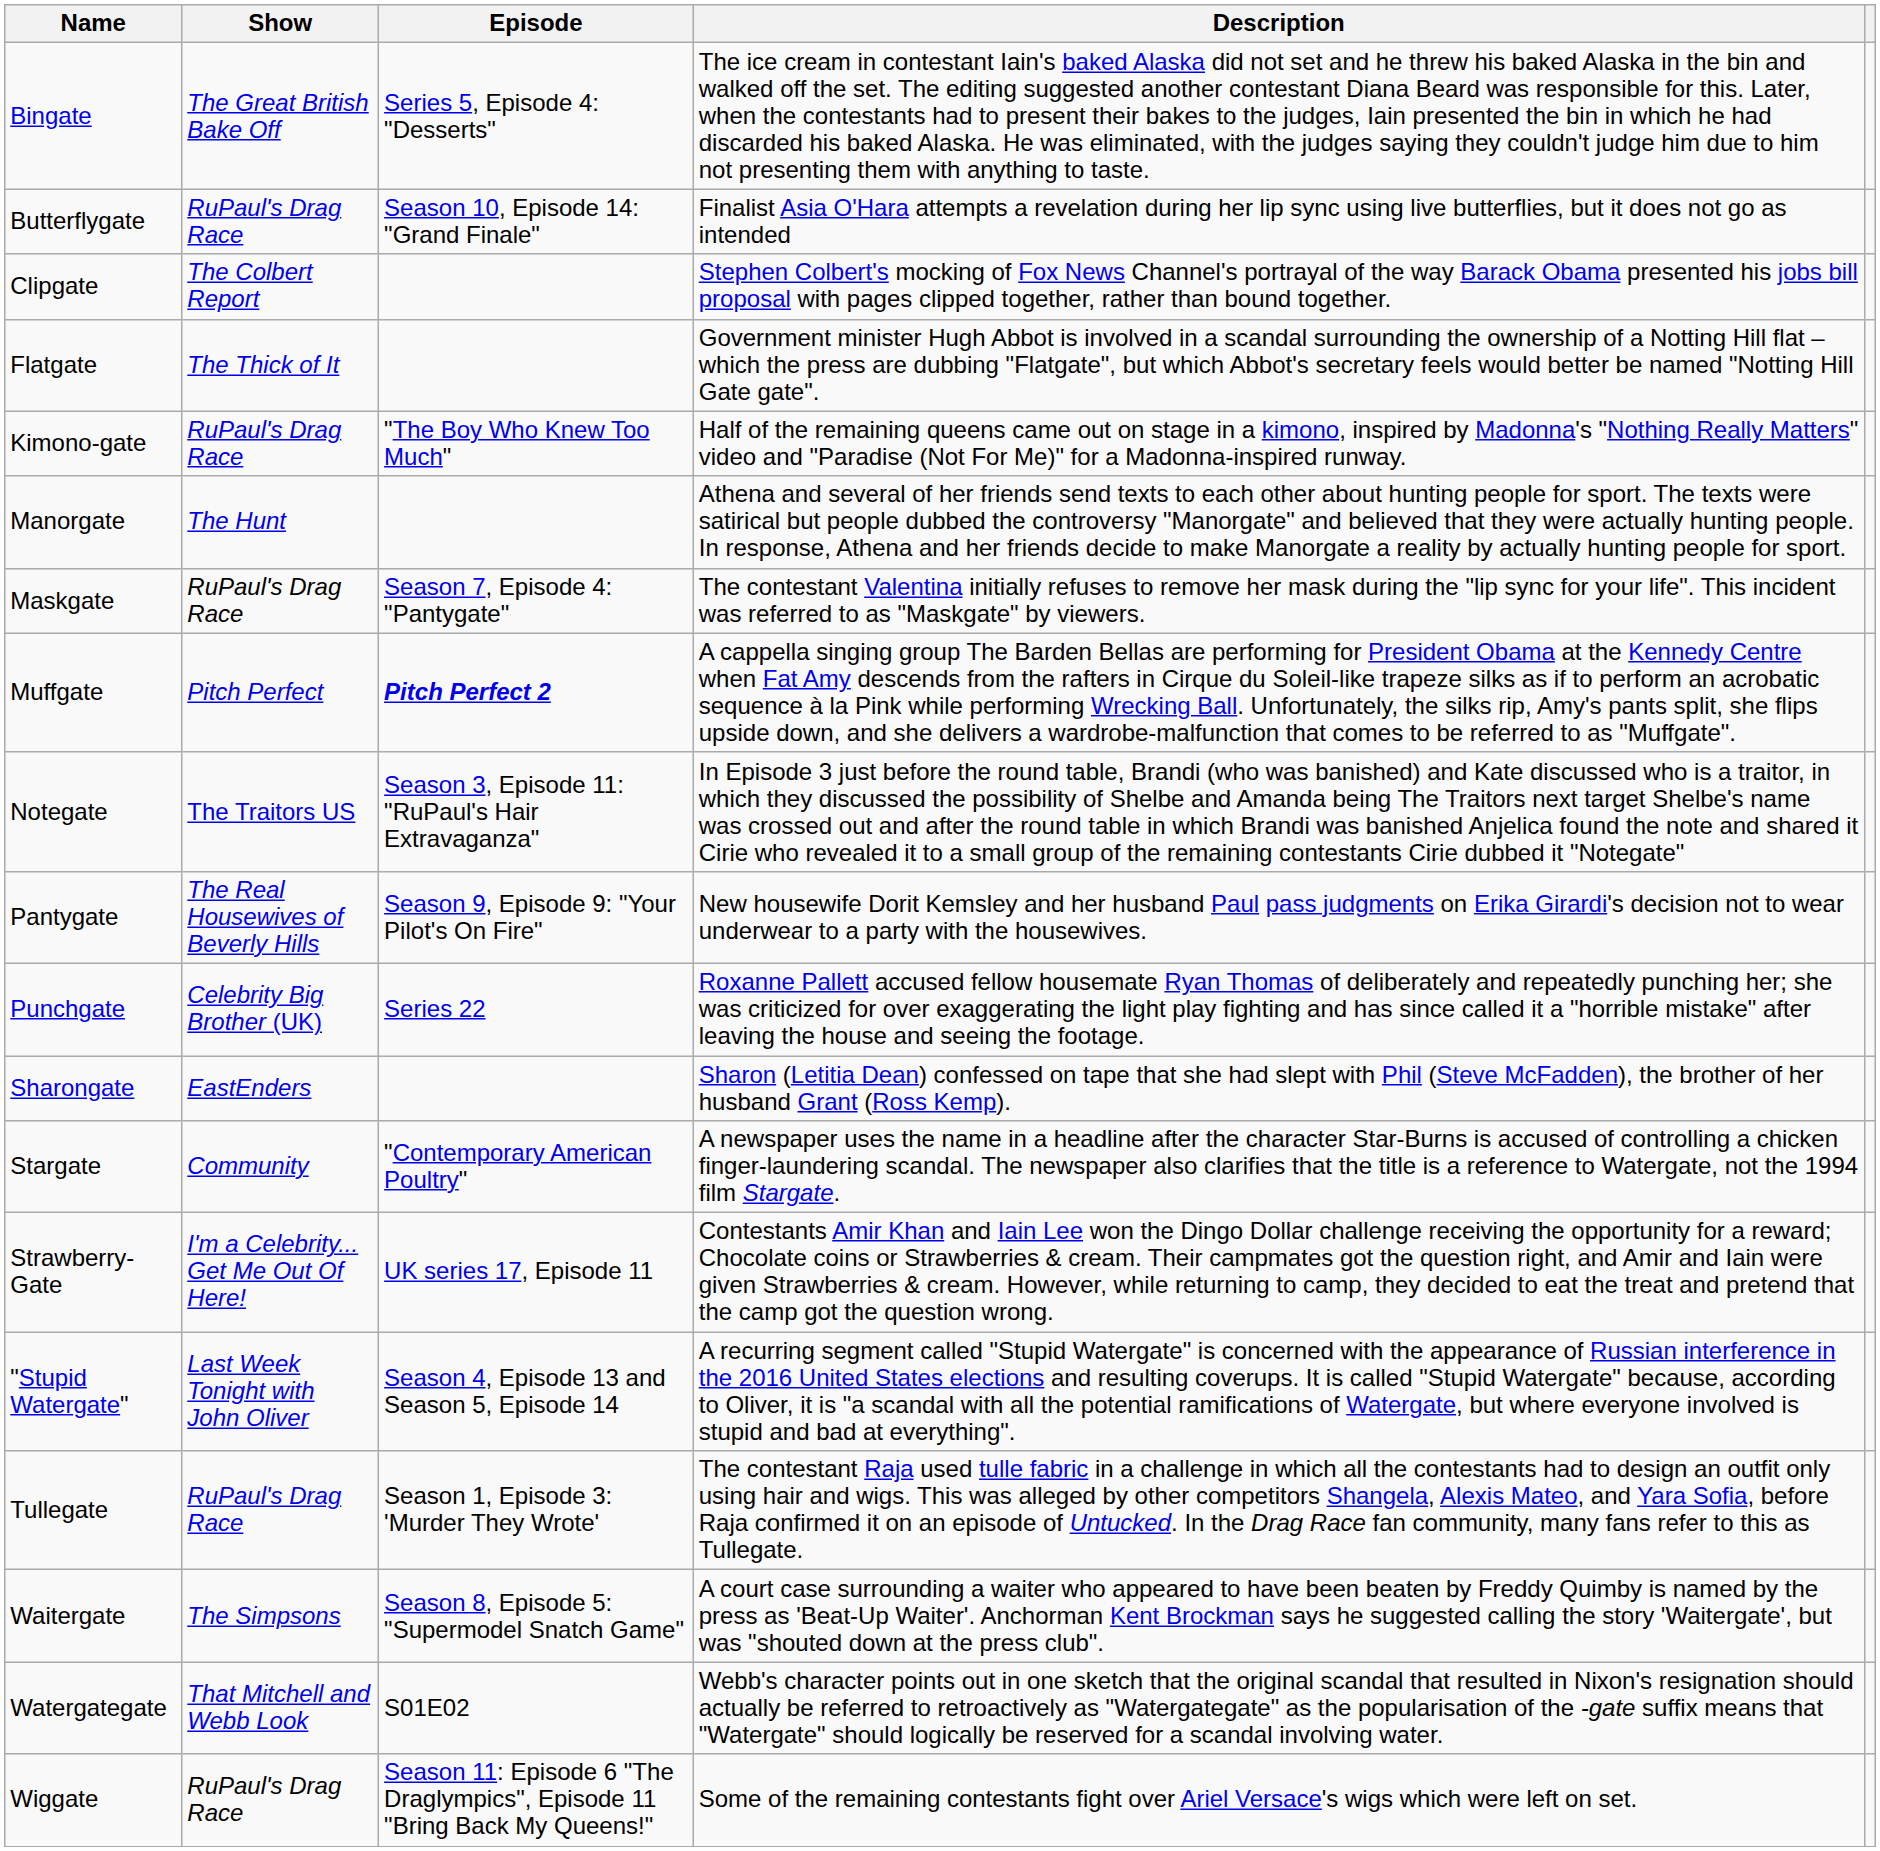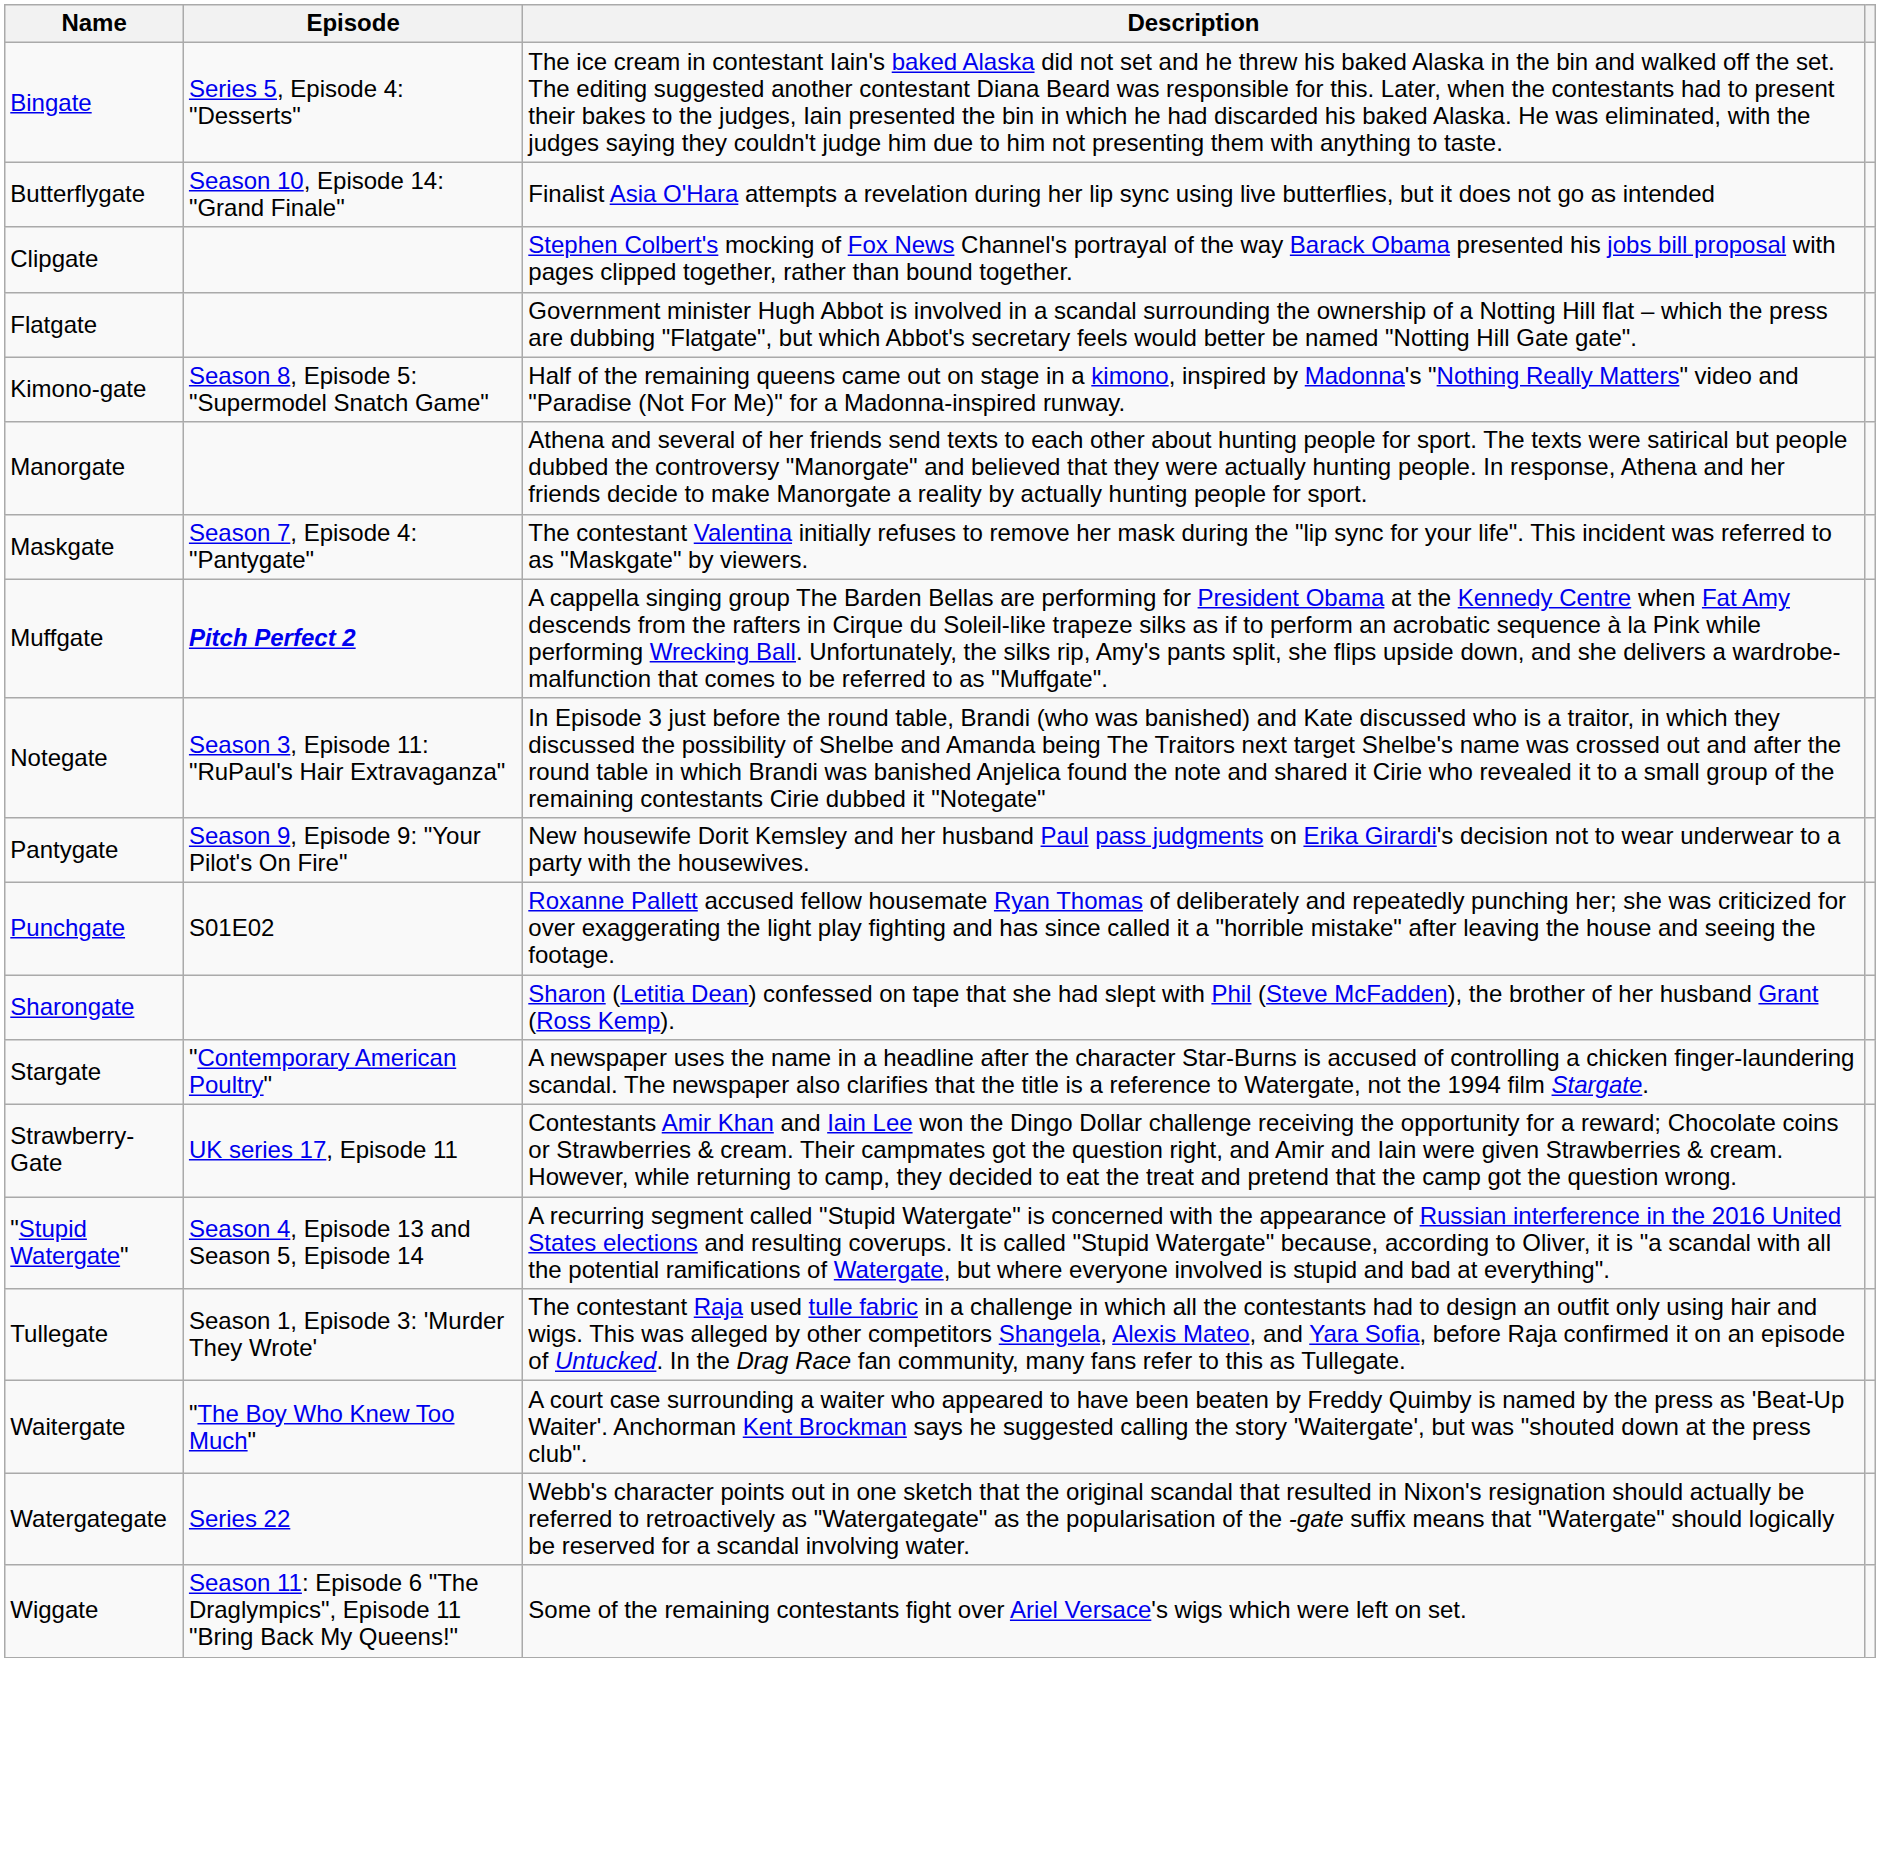 <table class="wikitable sortable">
 <tr>
 <th>Name</th>
-<th>Show</th>
 <th>Episode</th>
 <th>Description</th>
 <th></th>
 </tr>
 <tr>
 <td><a href='#'>Bingate</a></td>
-<td><em><a href='#'>The Great British Bake Off</a></em></td>
 <td><a href='#'>Series 5</a>, Episode 4: "Desserts"</td>
 <td>The ice cream in contestant Iain's <a href='#'>baked Alaska</a> did not set and he threw his baked Alaska in the bin and walked off the set. The editing suggested another contestant Diana Beard was responsible for this. Later, when the contestants had to present their bakes to the judges, Iain presented the bin in which he had discarded his baked Alaska. He was eliminated, with the judges saying they couldn't judge him due to him not presenting them with anything to taste.</td>
 <td></td>
 </tr>
 <tr>
 <td>Butterflygate</td>
-<td><em><a href='#'>RuPaul's Drag Race</a></em></td>
 <td><a href='#'>Season 10</a>, Episode 14: "Grand Finale"</td>
 <td>Finalist <a href='#'>Asia O'Hara</a> attempts a revelation during her lip sync using live butterflies, but it does not go as intended</td>
 <td></td>
 </tr>
 <tr>
 <td>Clipgate</td>
-<td><em><a href='#'>The Colbert Report</a></em></td>
 <td></td>
 <td><a href='#'>Stephen Colbert's</a> mocking of <a href='#'>Fox News</a> Channel's portrayal of the way <a href='#'>Barack Obama</a> presented his <a href='#'>jobs bill proposal</a> with pages clipped together, rather than bound together.</td>
 <td></td>
 </tr>
 <tr>
 <td>Flatgate</td>
-<td><em><a href='#'>The Thick of It</a></em></td>
 <td></td>
 <td>Government minister Hugh Abbot is involved in a scandal surrounding the ownership of a Notting Hill flat – which the press are dubbing "Flatgate", but which Abbot's secretary feels would better be named "Notting Hill Gate gate".</td>
 <td></td>
 </tr>
 <tr>
 <td>Kimono-gate</td>
-<td><em><a href='#'>RuPaul's Drag Race</a></em></td>
-<td>"<a href='#'>The Boy Who Knew Too Much</a>"</td>
+<td><a href='#'>Season 8</a>, Episode 5: "Supermodel Snatch Game"</td>
 <td>Half of the remaining queens came out on stage in a <a href='#'>kimono</a>, inspired by <a href='#'>Madonna</a>'s "<a href='#'>Nothing Really Matters</a>" video and "Paradise (Not For Me)" for a Madonna-inspired runway.</td>
 <td></td>
 </tr>
 <tr>
 <td>Manorgate</td>
-<td><em><a href='#'>The Hunt</a></em></td>
 <td></td>
 <td>Athena and several of her friends send texts to each other about hunting people for sport. The texts were satirical but people dubbed the controversy "Manorgate" and believed that they were actually hunting people. In response, Athena and her friends decide to make Manorgate a reality by actually hunting people for sport.</td>
 <td></td>
 </tr>
 <tr>
 <td>Maskgate</td>
-<td><em>RuPaul's Drag Race</em></td>
 <td><a href='#'>Season 7</a>, Episode 4: "Pantygate"</td>
 <td>The contestant <a href='#'>Valentina</a> initially refuses to remove her mask during the "lip sync for your life". This incident was referred to as "Maskgate" by viewers.</td>
 <td></td>
 </tr>
 <tr>
 <td>Muffgate</td>
-<td><em><a href='#'>Pitch Perfect</a></em></td>
 <td><strong><em><a href='#'>Pitch Perfect 2</a></em></strong></td>
 <td>A cappella singing group The Barden Bellas are performing for <a href='#'>President Obama</a> at the <a href='#'>Kennedy Centre</a> when <a href='#'>Fat Amy</a> descends from the rafters in Cirque du Soleil-like trapeze silks as if to perform an acrobatic sequence à la Pink while performing <a href='#'>Wrecking Ball</a>. Unfortunately, the silks rip, Amy's pants split, she flips upside down, and she delivers a wardrobe-malfunction that comes to be referred to as "Muffgate".</td>
 <td></td>
 </tr>
 <tr>
 <td>Notegate</td>
-<td><a href='#'>The Traitors US</a></td>
 <td><a href='#'>Season 3</a>, Episode 11: "RuPaul's Hair Extravaganza"</td>
 <td>In Episode 3 just before the round table, Brandi (who was banished) and Kate discussed who is a traitor, in which they discussed the possibility of Shelbe and Amanda being The Traitors next target Shelbe's name was crossed out and after the round table in which Brandi was banished Anjelica found the note and shared it Cirie who revealed it to a small group of the remaining contestants Cirie dubbed it "Notegate"</td>
 <td></td>
 </tr>
 <tr>
 <td>Pantygate</td>
-<td><em><a href='#'>The Real Housewives of Beverly Hills</a></em></td>
 <td><a href='#'>Season 9</a>, Episode 9: "Your Pilot's On Fire"</td>
 <td>New housewife Dorit Kemsley and her husband <a href='#'>Paul</a> <a href='#'>pass judgments</a> on <a href='#'>Erika Girardi</a>'s decision not to wear underwear to a party with the housewives.</td>
 <td></td>
 </tr>
 <tr>
 <td><a href='#'>Punchgate</a></td>
-<td><a href='#'><em>Celebrity Big Brother</em> (UK)</a></td>
-<td><a href='#'>Series 22</a></td>
+<td>S01E02</td>
 <td><a href='#'>Roxanne Pallett</a> accused fellow housemate <a href='#'>Ryan Thomas</a> of deliberately and repeatedly punching her; she was criticized for over exaggerating the light play fighting and has since called it a "horrible mistake" after leaving the house and seeing the footage.</td>
 <td></td>
 </tr>
 <tr>
 <td><a href='#'>Sharongate</a></td>
-<td><em><a href='#'>EastEnders</a></em></td>
 <td></td>
 <td><a href='#'>Sharon</a> (<a href='#'>Letitia Dean</a>) confessed on tape that she had slept with <a href='#'>Phil</a> (<a href='#'>Steve McFadden</a>), the brother of her husband <a href='#'>Grant</a> (<a href='#'>Ross Kemp</a>).</td>
 <td></td>
 </tr>
 <tr>
 <td>Stargate</td>
-<td><em><a href='#'>Community</a></em></td>
 <td>"<a href='#'>Contemporary American Poultry</a>"</td>
 <td>A newspaper uses the name in a headline after the character Star-Burns is accused of controlling a chicken finger-laundering scandal. The newspaper also clarifies that the title is a reference to Watergate, not the 1994 film <em><a href='#'>Stargate</a></em>.</td>
 <td></td>
 </tr>
 <tr>
 <td>Strawberry-Gate</td>
-<td><em><a href='#'>I'm a Celebrity... Get Me Out Of Here!</a></em></td>
 <td><a href='#'>UK series 17</a>, Episode 11</td>
 <td>Contestants <a href='#'>Amir Khan</a> and <a href='#'>Iain Lee</a> won the Dingo Dollar challenge receiving the opportunity for a reward; Chocolate coins or Strawberries & cream. Their campmates got the question right, and Amir and Iain were given Strawberries & cream. However, while returning to camp, they decided to eat the treat and pretend that the camp got the question wrong.</td>
 <td></td>
 </tr>
 <tr>
 <td>"<a href='#'>Stupid Watergate</a>"</td>
-<td><em><a href='#'>Last Week Tonight with John Oliver</a></em></td>
 <td><a href='#'>Season 4</a>, Episode 13 and Season 5, Episode 14</td>
 <td>A recurring segment called "Stupid Watergate" is concerned with the appearance of <a href='#'>Russian interference in the 2016 United States elections</a> and resulting coverups. It is called "Stupid Watergate" because, according to Oliver, it is "a scandal with all the potential ramifications of <a href='#'>Watergate</a>, but where everyone involved is stupid and bad at everything".</td>
 <td></td>
 </tr>
 <tr>
 <td>Tullegate</td>
-<td><em><a href='#'>RuPaul's Drag Race</a></em></td>
 <td>Season 1, Episode 3: 'Murder They Wrote'</td>
 <td>The contestant <a href='#'>Raja</a> used <a href='#'>tulle fabric</a> in a challenge in which all the contestants had to design an outfit only using hair and wigs. This was alleged by other competitors <a href='#'>Shangela</a>, <a href='#'>Alexis Mateo</a>, and <a href='#'>Yara Sofia</a>, before Raja confirmed it on an episode of <em><a href='#'>Untucked</a></em>. In the <em>Drag Race</em> fan community, many fans refer to this as Tullegate.</td>
 <td></td>
 </tr>
 <tr>
 <td>Waitergate</td>
-<td><em><a href='#'>The Simpsons</a></em></td>
-<td><a href='#'>Season 8</a>, Episode 5: "Supermodel Snatch Game"</td>
+<td>"<a href='#'>The Boy Who Knew Too Much</a>"</td>
 <td>A court case surrounding a waiter who appeared to have been beaten by Freddy Quimby is named by the press as 'Beat-Up Waiter'. Anchorman <a href='#'>Kent Brockman</a> says he suggested calling the story 'Waitergate', but was "shouted down at the press club".</td>
 <td></td>
 </tr>
 <tr>
 <td>Watergategate</td>
-<td><em><a href='#'>That Mitchell and Webb Look</a></em></td>
-<td>S01E02</td>
+<td><a href='#'>Series 22</a></td>
 <td>Webb's character points out in one sketch that the original scandal that resulted in Nixon's resignation should actually be referred to retroactively as "Watergategate" as the popularisation of the <em>-gate</em> suffix means that "Watergate" should logically be reserved for a scandal involving water.</td>
 <td></td>
 </tr>
 <tr>
 <td>Wiggate</td>
-<td><em>RuPaul's Drag Race</em></td>
 <td><a href='#'>Season 11</a>: Episode 6 "The Draglympics", Episode 11 "Bring Back My Queens!"</td>
 <td>Some of the remaining contestants fight over <a href='#'>Ariel Versace</a>'s wigs which were left on set.</td>
 <td></td>
 </tr>
 </table>
